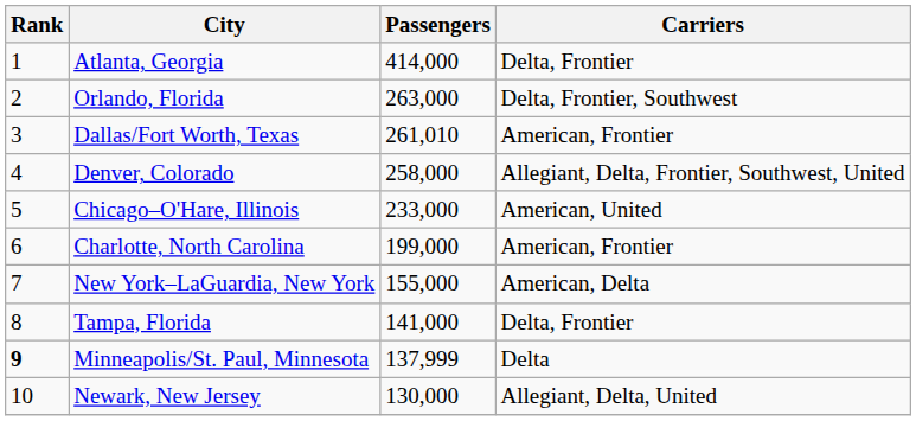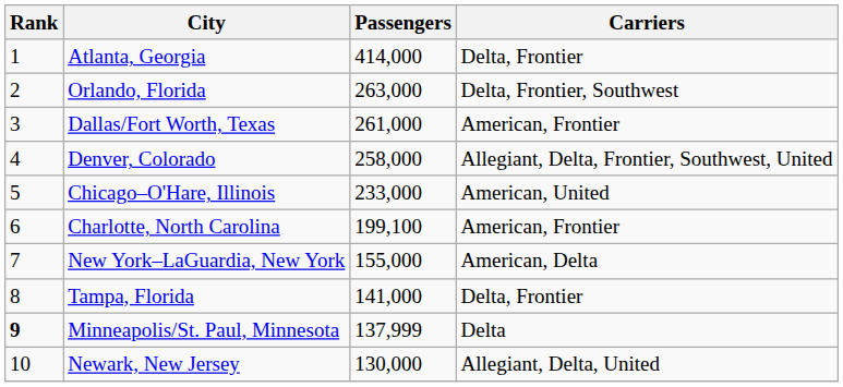 <table class="wikitable sortable" style="font-size: 95%" width= align=>
 <tr>
 <th>Rank</th>
 <th>City</th>
 <th>Passengers</th>
 <th>Carriers</th>
 </tr>
 <tr>
 <td>1</td>
 <td> <a href='#'>Atlanta, Georgia</a></td>
 <td>414,000</td>
 <td>Delta, Frontier</td>
 </tr>
 <tr>
 <td>2</td>
 <td> <a href='#'>Orlando, Florida</a></td>
 <td>263,000</td>
 <td>Delta, Frontier, Southwest</td>
 </tr>
 <tr>
 <td>3</td>
 <td> <a href='#'>Dallas/Fort Worth, Texas</a></td>
-<td>261,010</td>
+<td>261,000</td>
 <td>American, Frontier</td>
 </tr>
 <tr>
 <td>4</td>
 <td> <a href='#'>Denver, Colorado</a></td>
 <td>258,000</td>
 <td>Allegiant, Delta, Frontier, Southwest, United</td>
 </tr>
 <tr>
 <td>5</td>
 <td> <a href='#'>Chicago–O'Hare, Illinois</a></td>
 <td>233,000</td>
 <td>American, United</td>
 </tr>
 <tr>
 <td>6</td>
 <td> <a href='#'>Charlotte, North Carolina</a></td>
-<td>199,000</td>
+<td>199,100</td>
 <td>American, Frontier</td>
 </tr>
 <tr>
 <td>7</td>
 <td> <a href='#'>New York–LaGuardia, New York</a></td>
 <td>155,000</td>
 <td>American, Delta</td>
 </tr>
 <tr>
 <td>8</td>
 <td> <a href='#'>Tampa, Florida</a></td>
 <td>141,000</td>
 <td>Delta, Frontier</td>
 </tr>
 <tr>
 <td><strong>9</strong></td>
 <td> <a href='#'>Minneapolis/St. Paul, Minnesota</a></td>
 <td>137,999</td>
 <td>Delta</td>
 </tr>
 <tr>
 <td>10</td>
 <td> <a href='#'>Newark, New Jersey</a></td>
 <td>130,000</td>
 <td>Allegiant, Delta, United</td>
 </tr>
 <tr>
 </tr>
 </table>
